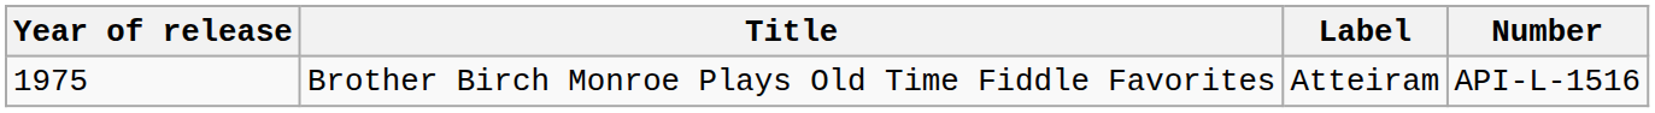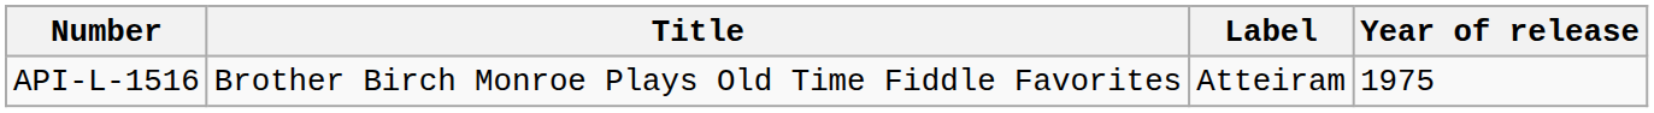 <table class="wikitable">
 <tr>
-<th>Year of release</th>
+<th>Number</th>
 <th>Title</th>
 <th>Label</th>
-<th>Number</th>
+<th>Year of release</th>
 </tr>
 <tr>
-<td>1975</td>
+<td>API-L-1516</td>
 <td>Brother Birch Monroe Plays Old Time Fiddle Favorites</td>
 <td>Atteiram</td>
-<td>API-L-1516</td>
+<td>1975</td>
 </tr>
 </table>
